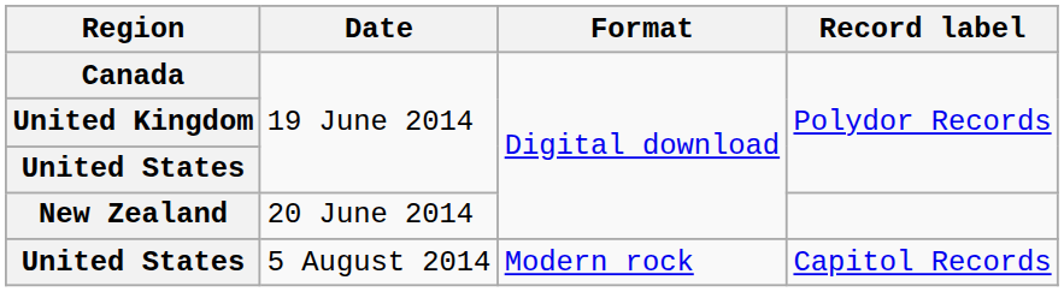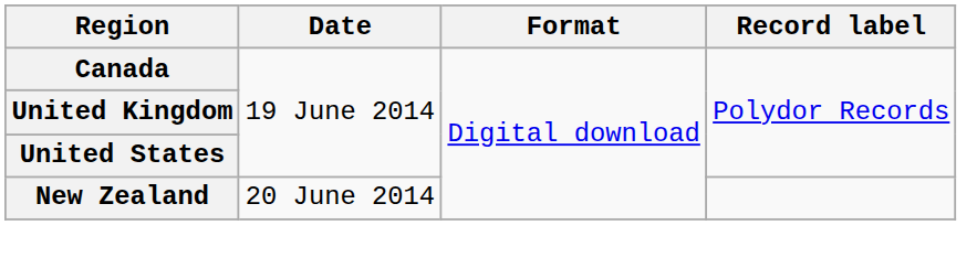 <table class="wikitable plainrowheaders">
 <tr>
 <th scope="col">Region</th>
 <th scope="col">Date</th>
 <th scope="col">Format</th>
 <th scope="col">Record label</th>
 </tr>
 <tr>
 <th scope="row">Canada</th>
 <td rowspan="3">19 June 2014</td>
 <td rowspan="4"><a href='#'>Digital download</a></td>
 <td rowspan="3"><a href='#'>Polydor Records</a></td>
 </tr>
 <tr>
 <th scope="row">United Kingdom</th>
 </tr>
 <tr>
 <th scope="row">United States</th>
 </tr>
 <tr>
 <th scope="row">New Zealand</th>
 <td>20 June 2014</td>
 <td></td>
 </tr>
-<tr>
-<th scope="row">United States</th>
-<td>5 August 2014</td>
-<td><a href='#'>Modern rock</a></td>
-<td><a href='#'>Capitol Records</a></td>
-</tr>
 </table>
